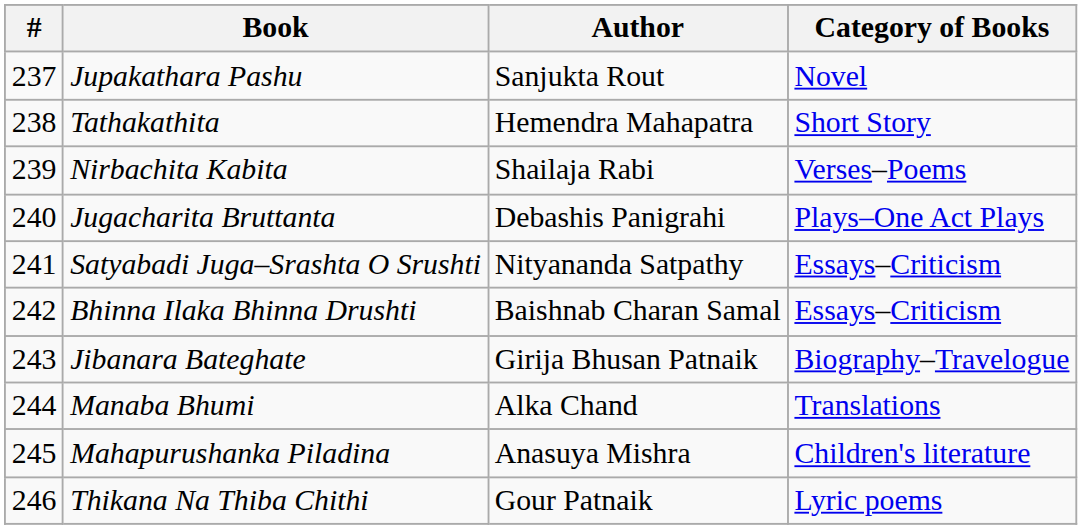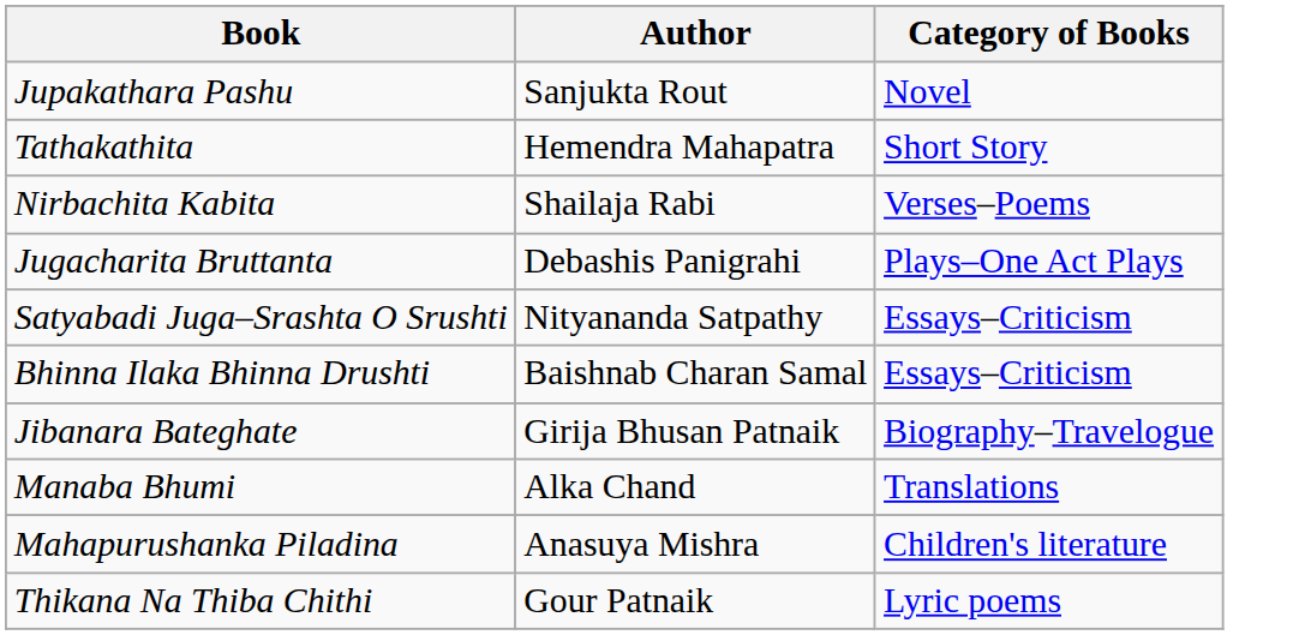 <table class="wikitable">
 <tr>
-<th>#</th>
 <th>Book</th>
 <th>Author</th>
 <th>Category of Books</th>
 </tr>
 <tr>
-<td>237</td>
 <td><em>Jupakathara Pashu</em></td>
 <td>Sanjukta Rout</td>
 <td><a href='#'>Novel</a></td>
 </tr>
 <tr>
-<td>238</td>
 <td><em>Tathakathita</em></td>
 <td>Hemendra Mahapatra</td>
 <td><a href='#'>Short Story</a></td>
 </tr>
 <tr>
-<td>239</td>
 <td><em>Nirbachita Kabita</em></td>
 <td>Shailaja Rabi</td>
 <td><a href='#'>Verses</a>–<a href='#'>Poems</a></td>
 </tr>
 <tr>
-<td>240</td>
 <td><em>Jugacharita Bruttanta</em></td>
 <td>Debashis Panigrahi</td>
 <td><a href='#'>Plays–One Act Plays</a></td>
 </tr>
 <tr>
-<td>241</td>
 <td><em>Satyabadi Juga–Srashta O Srushti</em></td>
 <td>Nityananda Satpathy</td>
 <td><a href='#'>Essays</a>–<a href='#'>Criticism</a></td>
 </tr>
 <tr>
-<td>242</td>
 <td><em>Bhinna Ilaka Bhinna Drushti</em></td>
 <td>Baishnab Charan Samal</td>
 <td><a href='#'>Essays</a>–<a href='#'>Criticism</a></td>
 </tr>
 <tr>
-<td>243</td>
 <td><em>Jibanara Bateghate</em></td>
 <td>Girija Bhusan Patnaik</td>
 <td><a href='#'>Biography</a>–<a href='#'>Travelogue</a></td>
 </tr>
 <tr>
-<td>244</td>
 <td><em>Manaba Bhumi</em></td>
 <td>Alka Chand</td>
 <td><a href='#'>Translations</a></td>
 </tr>
 <tr>
-<td>245</td>
 <td><em>Mahapurushanka Piladina</em></td>
 <td>Anasuya Mishra</td>
 <td><a href='#'>Children's literature</a></td>
 </tr>
 <tr>
-<td>246</td>
 <td><em>Thikana Na Thiba Chithi</em></td>
 <td>Gour Patnaik</td>
 <td><a href='#'>Lyric poems</a></td>
 </tr>
 </table>
